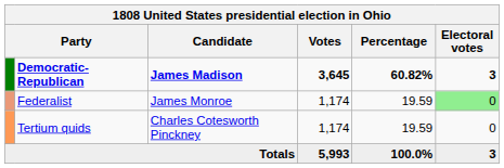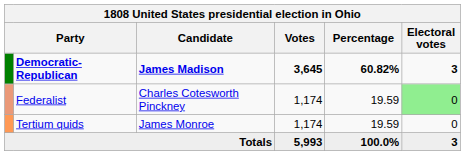 <table class="wikitable" style="font-size: 95%;">
 <tr>
 <th colspan="6">1808 United States presidential election in Ohio</th>
 </tr>
 <tr>
 <th colspan="2" style="width: 15em">Party</th>
 <th style="width: 17em">Candidate</th>
 <th style="width: 5em">Votes</th>
 <th style="width: 7em">Percentage</th>
 <th style="width: 5em">Electoral votes</th>
 </tr>
 <tr>
 <th style="background-color:#008000; width: 3px"></th>
 <td style="width: 130px"><strong><a href='#'>Democratic-Republican</a></strong></td>
 <td><strong><a href='#'>James Madison</a></strong></td>
 <td align="right"><strong>3,645</strong></td>
 <td align="right"><strong>60.82%</strong></td>
 <td align="right"><strong>3</strong></td>
 </tr>
 <tr>
 <th style="background-color:#EA9978; width: 3px"></th>
 <td style="width: 130px"><a href='#'>Federalist</a></td>
-<td><a href='#'>James Monroe</a></td>
+<td><a href='#'>Charles Cotesworth Pinckney</a></td>
 <td align="right">1,174</td>
 <td align="right">19.59</td>
 <td align="right" style="background: lightgreen;">0</td>
 </tr>
 <tr>
 <th style="background-color:#FF9955; width: 3px"></th>
 <td style="width: 130px"><a href='#'>Tertium quids</a></td>
-<td><a href='#'>Charles Cotesworth Pinckney</a></td>
+<td><a href='#'>James Monroe</a></td>
 <td align="right">1,174</td>
 <td align="right">19.59</td>
 <td align="right">0</td>
 </tr>
 <tr bgcolor="#EEEEEE">
 <td colspan="3" align="right"><strong>Totals</strong></td>
 <td align="right"><strong>5,993</strong></td>
 <td align="right"><strong>100.0%</strong></td>
 <td align="right"><strong>3</strong></td>
 </tr>
 </table>
